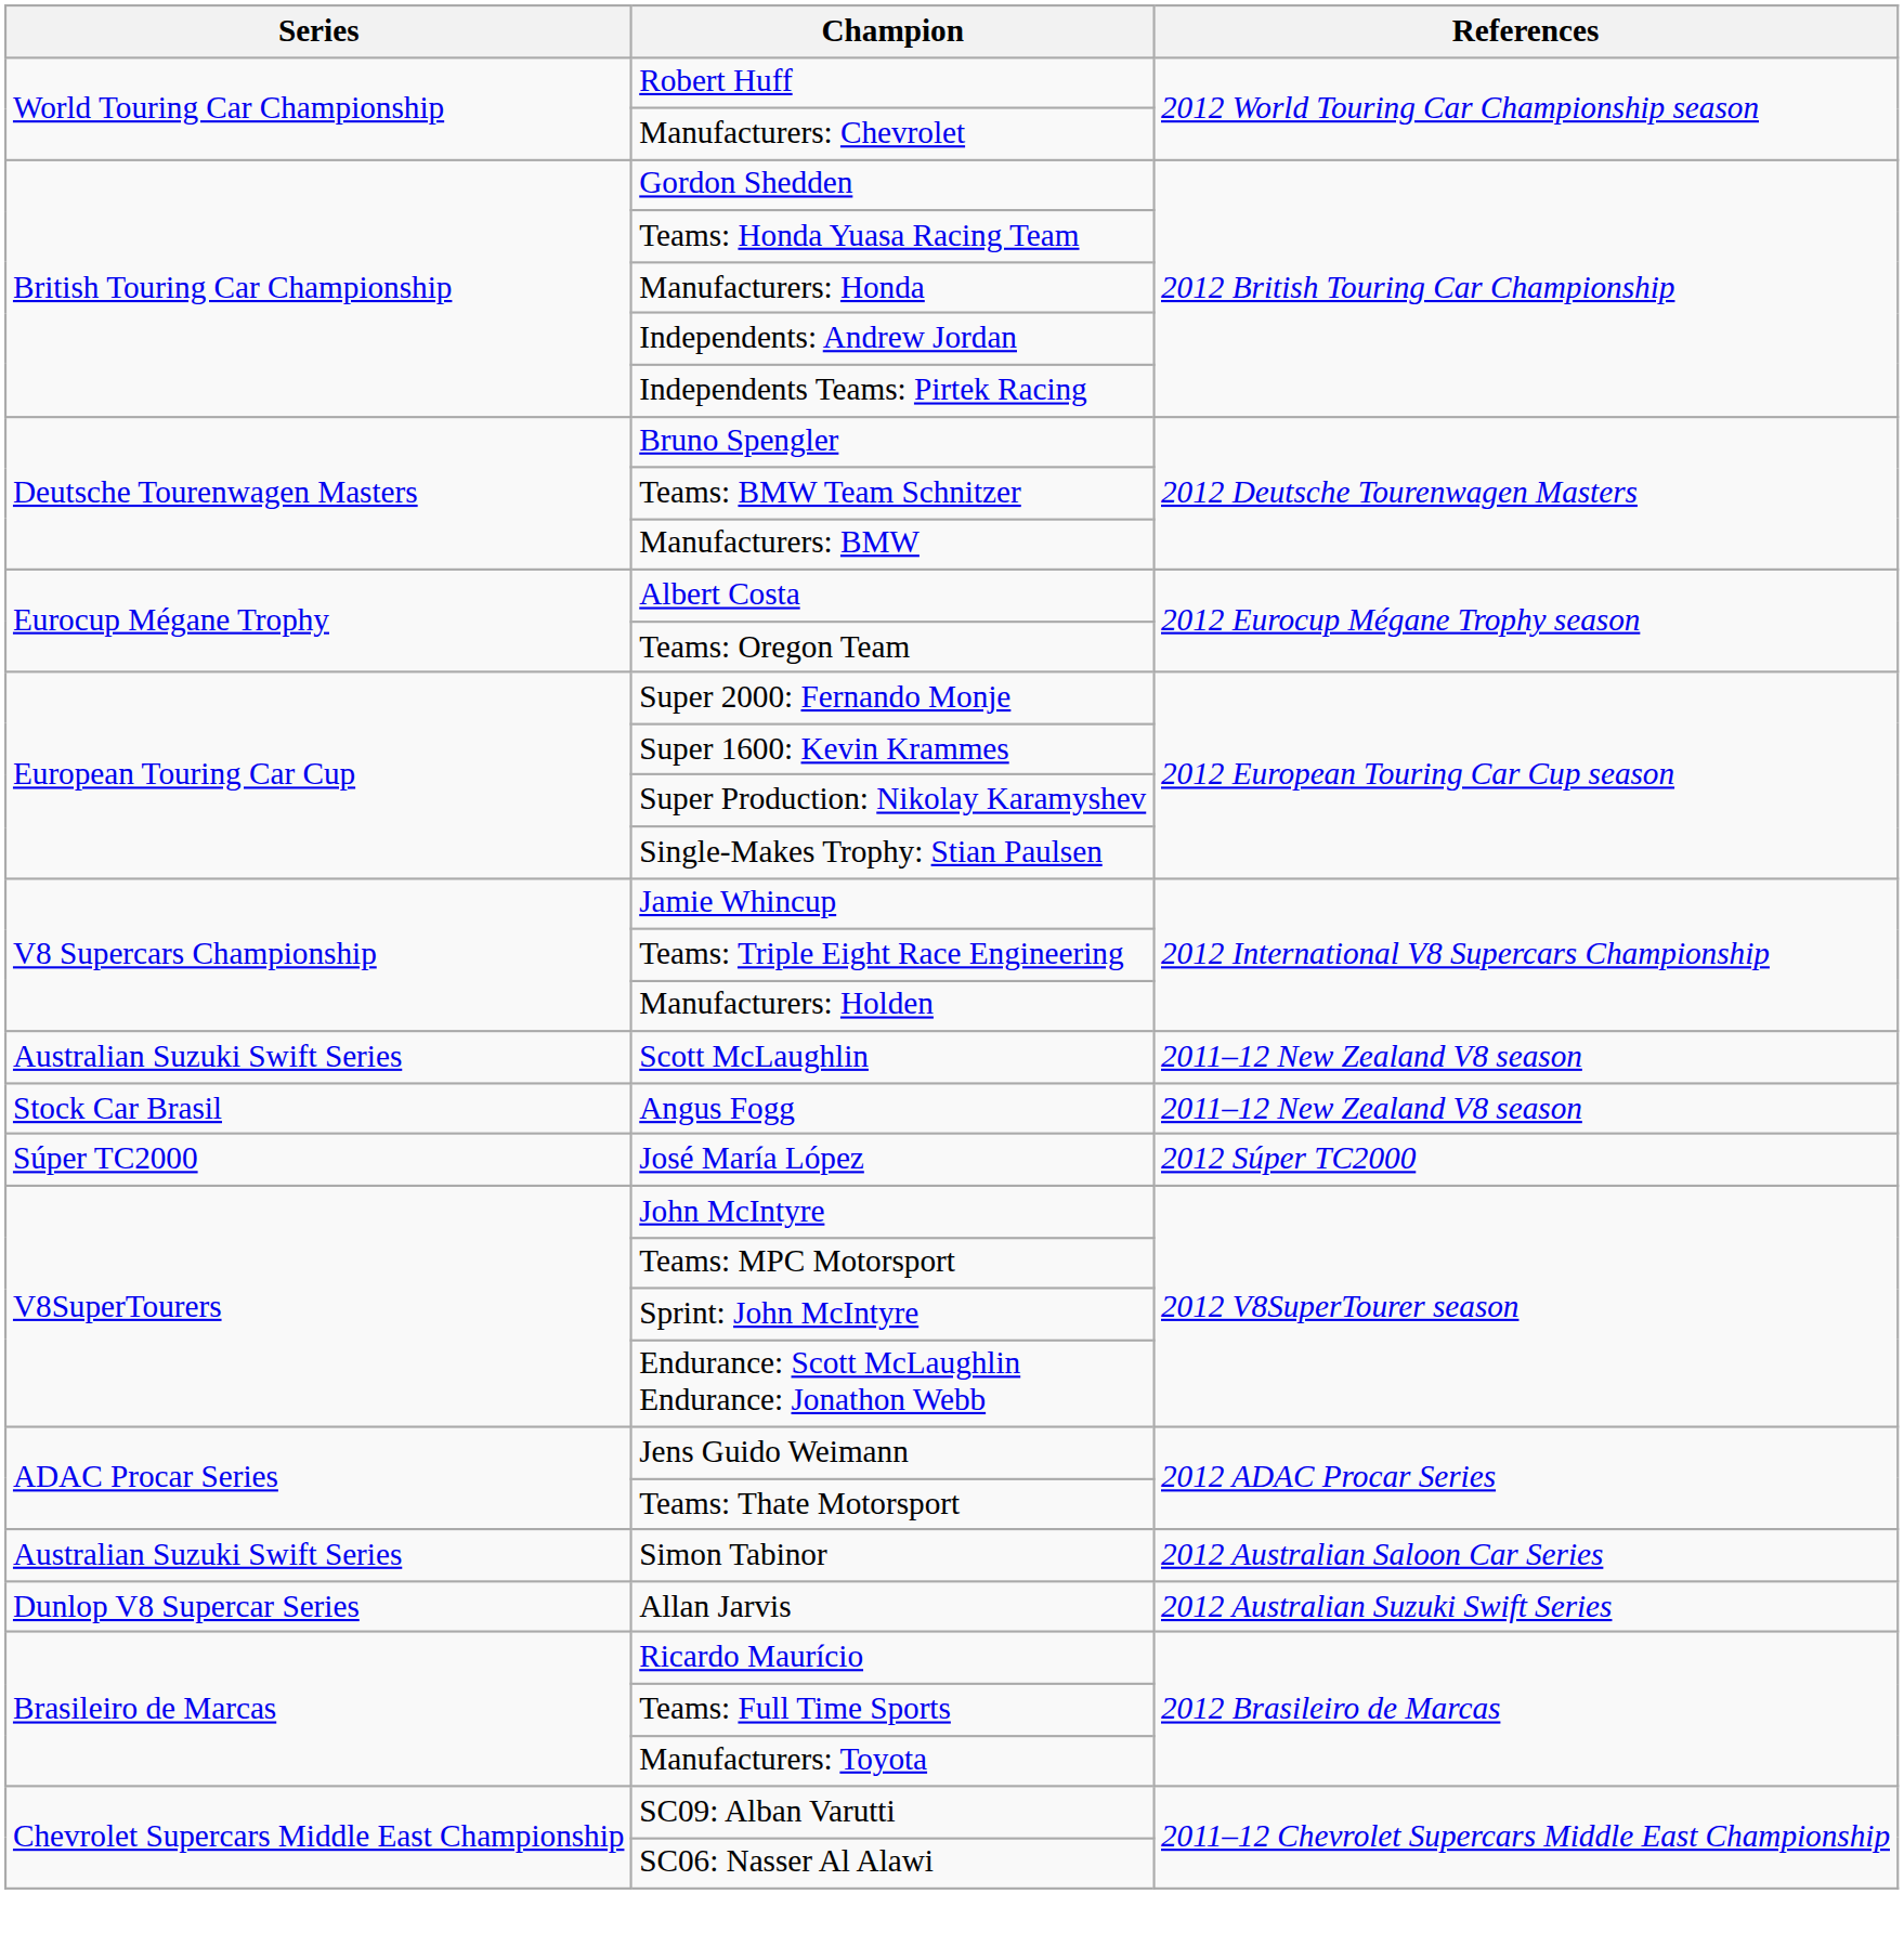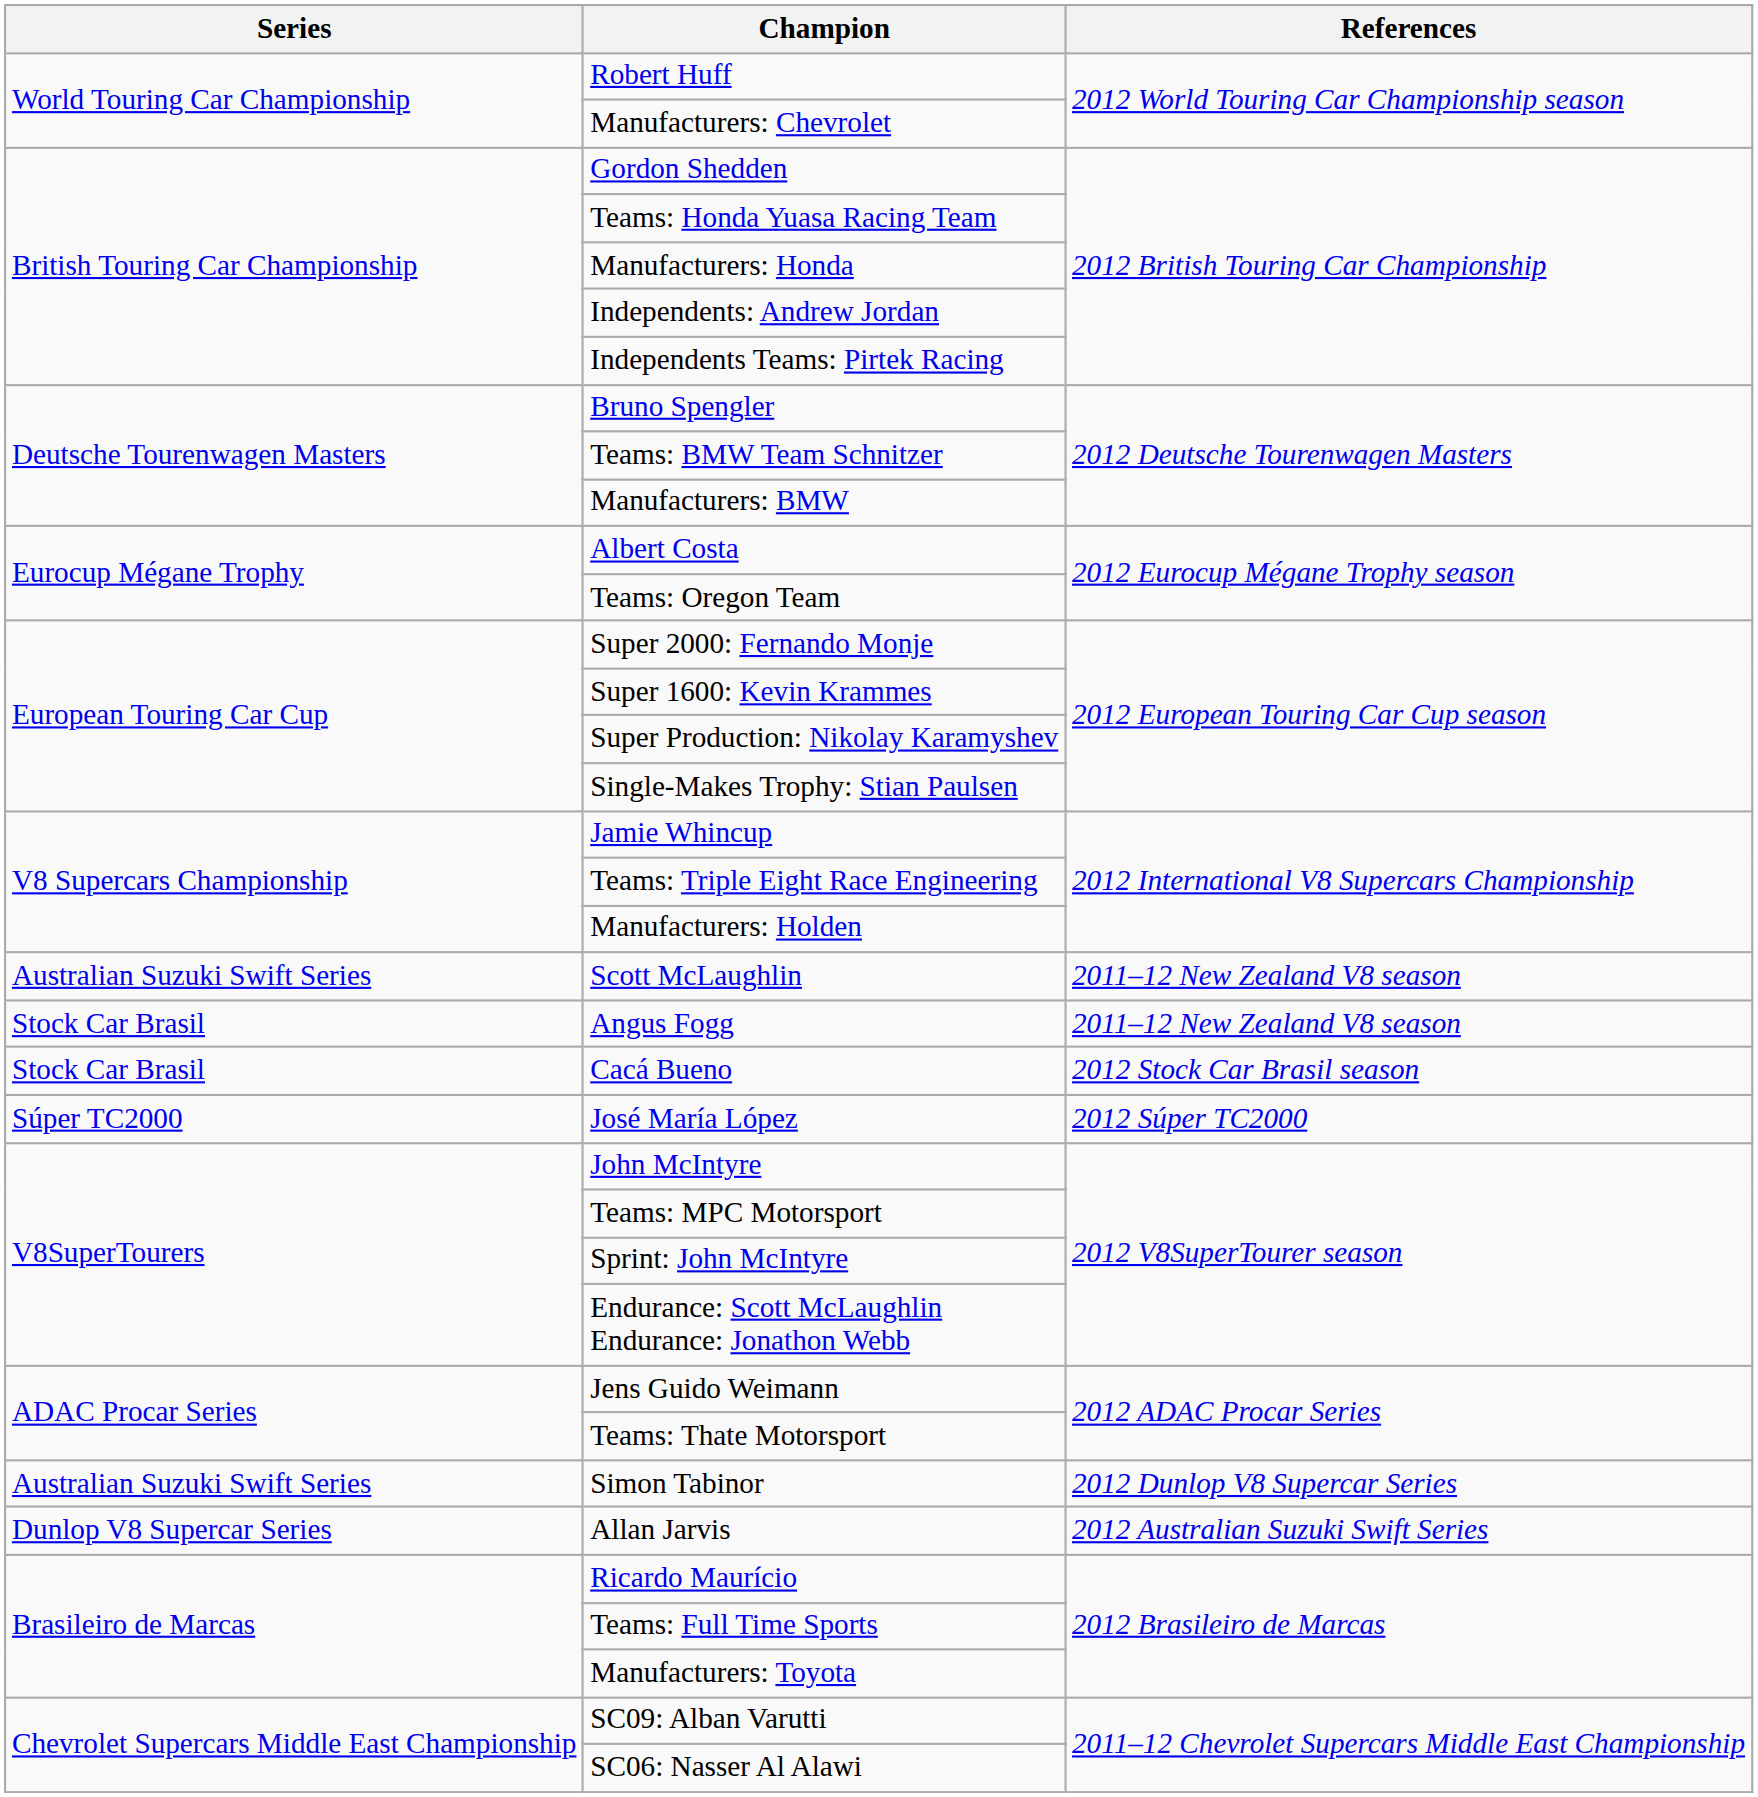 <table class="wikitable" style="font-size: 87%;">
 <tr>
 <th>Series</th>
 <th>Champion</th>
 <th>References</th>
 </tr>
 <tr>
 <td rowspan=2><a href='#'>World Touring Car Championship</a></td>
 <td> <a href='#'>Robert Huff</a></td>
 <td rowspan=2><em><a href='#'>2012 World Touring Car Championship season</a></em></td>
 </tr>
 <tr>
 <td>Manufacturers:  <a href='#'>Chevrolet</a></td>
 </tr>
 <tr>
 <td rowspan=5><a href='#'>British Touring Car Championship</a></td>
 <td> <a href='#'>Gordon Shedden</a></td>
 <td rowspan=5><em><a href='#'>2012 British Touring Car Championship</a></em></td>
 </tr>
 <tr>
 <td>Teams:  <a href='#'>Honda Yuasa Racing Team</a></td>
 </tr>
 <tr>
 <td>Manufacturers:  <a href='#'>Honda</a></td>
 </tr>
 <tr>
 <td>Independents:  <a href='#'>Andrew Jordan</a></td>
 </tr>
 <tr>
 <td>Independents Teams:  <a href='#'>Pirtek Racing</a></td>
 </tr>
 <tr>
 <td rowspan=3><a href='#'>Deutsche Tourenwagen Masters</a></td>
 <td> <a href='#'>Bruno Spengler</a></td>
 <td rowspan=3><em><a href='#'>2012 Deutsche Tourenwagen Masters</a></em></td>
 </tr>
 <tr>
 <td>Teams:  <a href='#'>BMW Team Schnitzer</a></td>
 </tr>
 <tr>
 <td>Manufacturers:  <a href='#'>BMW</a></td>
 </tr>
 <tr>
 <td rowspan=2><a href='#'>Eurocup Mégane Trophy</a></td>
 <td> <a href='#'>Albert Costa</a></td>
 <td rowspan=2><em><a href='#'>2012 Eurocup Mégane Trophy season</a></em></td>
 </tr>
 <tr>
 <td>Teams:  Oregon Team</td>
 </tr>
 <tr>
 <td rowspan=4><a href='#'>European Touring Car Cup</a></td>
 <td>Super 2000:  <a href='#'>Fernando Monje</a></td>
 <td rowspan=4><em><a href='#'>2012 European Touring Car Cup season</a></em></td>
 </tr>
 <tr>
 <td>Super 1600:  <a href='#'>Kevin Krammes</a></td>
 </tr>
 <tr>
 <td>Super Production:  <a href='#'>Nikolay Karamyshev</a></td>
 </tr>
 <tr>
 <td>Single-Makes Trophy:  <a href='#'>Stian Paulsen</a></td>
 </tr>
 <tr>
 <td rowspan=3><a href='#'>V8 Supercars Championship</a></td>
 <td> <a href='#'>Jamie Whincup</a></td>
 <td rowspan=3><em><a href='#'>2012 International V8 Supercars Championship</a></em></td>
 </tr>
 <tr>
 <td>Teams:  <a href='#'>Triple Eight Race Engineering</a></td>
 </tr>
 <tr>
 <td>Manufacturers:  <a href='#'>Holden</a></td>
 </tr>
 <tr>
 <td><a href='#'>Australian Suzuki Swift Series</a></td>
 <td> <a href='#'>Scott McLaughlin</a></td>
 <td><em><a href='#'>2011–12 New Zealand V8 season</a></em></td>
 </tr>
 <tr>
 <td><a href='#'>Stock Car Brasil</a></td>
 <td> <a href='#'>Angus Fogg</a></td>
 <td><em><a href='#'>2011–12 New Zealand V8 season</a></em></td>
 </tr>
 <tr>
+<td><a href='#'>Stock Car Brasil</a></td>
+<td> <a href='#'>Cacá Bueno</a></td>
+<td><em><a href='#'>2012 Stock Car Brasil season</a></em></td>
+</tr>
+<tr>
 <td><a href='#'>Súper TC2000</a></td>
 <td> <a href='#'>José María López</a></td>
 <td><em><a href='#'>2012 Súper TC2000</a></em></td>
 </tr>
 <tr>
 <td rowspan=4><a href='#'>V8SuperTourers</a></td>
 <td> <a href='#'>John McIntyre</a></td>
 <td rowspan=4><em><a href='#'>2012 V8SuperTourer season</a></em></td>
 </tr>
 <tr>
 <td>Teams:  MPC Motorsport</td>
 </tr>
 <tr>
 <td>Sprint:  <a href='#'>John McIntyre</a></td>
 </tr>
 <tr>
 <td>Endurance:  <a href='#'>Scott McLaughlin</a><br>Endurance:  <a href='#'>Jonathon Webb</a></td>
 </tr>
 <tr>
 <td rowspan=2><a href='#'>ADAC Procar Series</a></td>
 <td> Jens Guido Weimann</td>
 <td rowspan=2><em><a href='#'>2012 ADAC Procar Series</a></em></td>
 </tr>
 <tr>
 <td>Teams:  Thate Motorsport</td>
 </tr>
 <tr>
 <td><a href='#'>Australian Suzuki Swift Series</a></td>
 <td> Simon Tabinor</td>
-<td><em><a href='#'>2012 Australian Saloon Car Series</a></em></td>
+<td><em><a href='#'>2012 Dunlop V8 Supercar Series</a></em></td>
 </tr>
 <tr>
 <td><a href='#'>Dunlop V8 Supercar Series</a></td>
 <td> Allan Jarvis</td>
 <td><em><a href='#'>2012 Australian Suzuki Swift Series</a></em></td>
 </tr>
 <tr>
 <td rowspan=3><a href='#'>Brasileiro de Marcas</a></td>
 <td> <a href='#'>Ricardo Maurício</a></td>
 <td rowspan=3><em><a href='#'>2012 Brasileiro de Marcas</a></em></td>
 </tr>
 <tr>
 <td>Teams:  <a href='#'>Full Time Sports</a></td>
 </tr>
 <tr>
 <td>Manufacturers:  <a href='#'>Toyota</a></td>
 </tr>
 <tr>
 <td rowspan=2><a href='#'>Chevrolet Supercars Middle East Championship</a></td>
 <td>SC09:  Alban Varutti</td>
 <td rowspan=2><em><a href='#'>2011–12 Chevrolet Supercars Middle East Championship</a></em></td>
 </tr>
 <tr>
 <td>SC06:  Nasser Al Alawi</td>
 </tr>
 </table>
